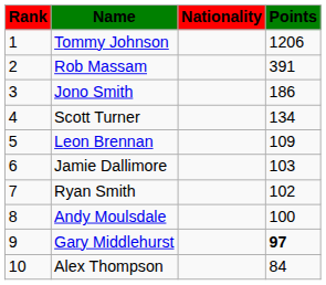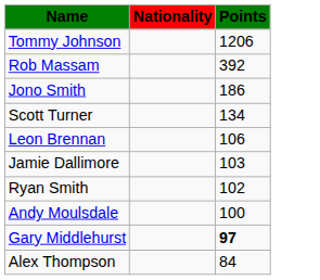 <table class="wikitable sortable">
 <tr>
-<th style="background-color: red;"><span>Rank</span></th>
 <th style="background-color: green;"><span>Name</span></th>
 <th style="background-color: red;"><span>Nationality</span></th>
 <th style="background-color: green;"><span>Points</span></th>
 </tr>
 <tr>
-<td>1</td>
 <td><a href='#'>Tommy Johnson</a></td>
 <td align=center></td>
 <td>1206</td>
 </tr>
 <tr>
-<td>2</td>
 <td><a href='#'>Rob Massam</a></td>
 <td align="center"></td>
-<td>391</td>
+<td>392</td>
 </tr>
 <tr>
-<td>3</td>
 <td><a href='#'>Jono Smith</a></td>
 <td align="center"></td>
 <td>186</td>
 </tr>
 <tr>
-<td>4</td>
 <td>Scott Turner</td>
 <td align="center"></td>
 <td>134</td>
 </tr>
 <tr>
-<td>5</td>
 <td><a href='#'>Leon Brennan</a></td>
 <td align="center"></td>
-<td>109</td>
+<td>106</td>
 </tr>
 <tr>
-<td>6</td>
 <td>Jamie Dallimore</td>
 <td align="center"></td>
 <td>103</td>
 </tr>
 <tr>
-<td>7</td>
 <td>Ryan Smith</td>
 <td align="center"></td>
 <td>102</td>
 </tr>
 <tr>
-<td>8</td>
 <td><a href='#'>Andy Moulsdale</a></td>
 <td align="center"></td>
 <td>100</td>
 </tr>
 <tr>
-<td>9</td>
 <td><a href='#'>Gary Middlehurst</a></td>
 <td align="center"></td>
 <td><strong>97</strong></td>
 </tr>
 <tr>
-<td>10</td>
 <td>Alex Thompson</td>
 <td align="center"></td>
 <td>84</td>
 </tr>
 </table>
